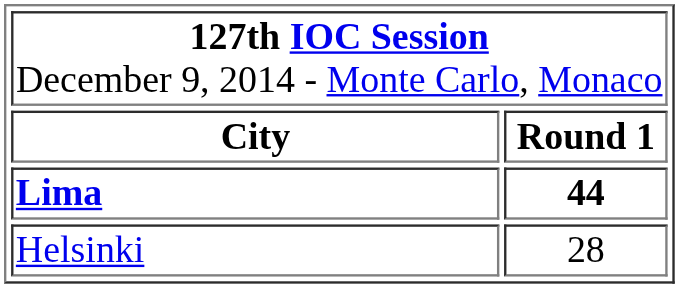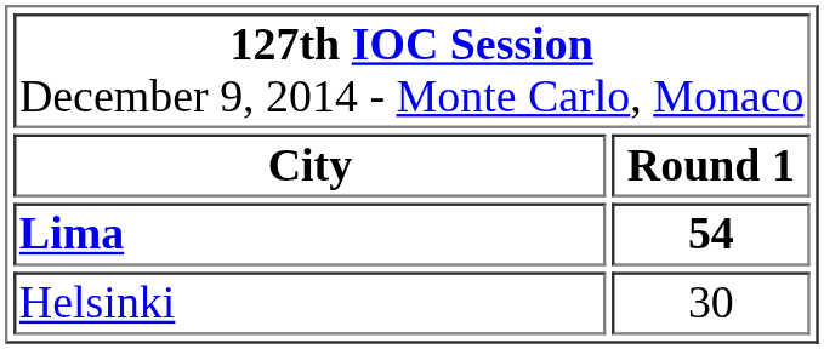 <table border=1 >
 <tr>
 <td colspan=7 align=center><strong>127th <a href='#'>IOC Session</a></strong><br>December 9, 2014 - <a href='#'>Monte Carlo</a>, <a href='#'>Monaco</a></td>
 </tr>
 <tr>
 <th width=75%>City</th>
 <th colspan=7 align=center>Round 1</th>
 </tr>
 <tr>
 <td><strong> <a href='#'>Lima</a></strong></td>
-<td align="center"><strong>44</strong></td>
+<td align="center"><strong>54</strong></td>
 </tr>
 <tr>
 <td> <a href='#'>Helsinki</a></td>
-<td align="center">28</td>
+<td align="center">30</td>
 </tr>
 </table>
